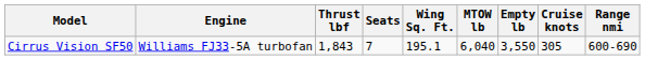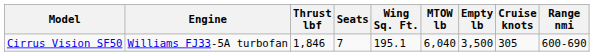 <table class="wikitable sortable">
 <tr>
 <th>Model</th>
 <th>Engine</th>
 <th data-sort-type="number">Thrust<br>lbf</th>
 <th data-sort-type="number">Seats</th>
 <th data-sort-type="number">Wing<br>Sq. Ft.</th>
 <th data-sort-type="number">MTOW<br>lb</th>
 <th data-sort-type="number">Empty<br>lb</th>
 <th data-sort-type="number">Cruise<br>knots</th>
 <th data-sort-type="number">Range<br>nmi</th>
 </tr>
 <tr>
 <td><a href='#'>Cirrus Vision SF50</a></td>
 <td><a href='#'>Williams FJ33</a>-5A turbofan</td>
-<td>1,843</td>
+<td>1,846</td>
 <td>7</td>
 <td>195.1</td>
 <td>6,040</td>
-<td>3,550</td>
+<td>3,500</td>
 <td>305</td>
 <td>600-690</td>
 </tr>
 </table>
